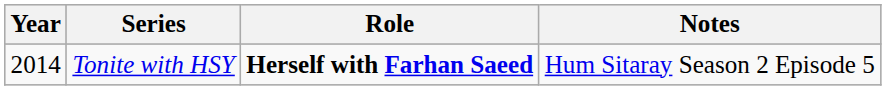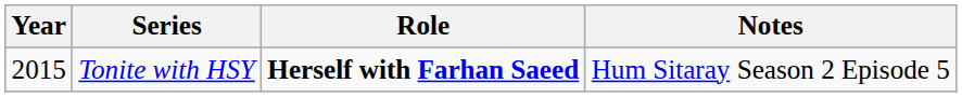 <table class="wikitable">
 <tr>
 <th scope=row>Year</th>
 <th scope=row>Series</th>
 <th scope=row>Role</th>
 <th scope=row>Notes</th>
 </tr>
 <tr>
-<td>2014</td>
+<td>2015</td>
 <td><em><a href='#'>Tonite with HSY</a></em></td>
 <td><strong>Herself with <a href='#'>Farhan Saeed</a></strong></td>
 <td><a href='#'>Hum Sitaray</a> Season 2 Episode 5</td>
 </tr>
 </table>
